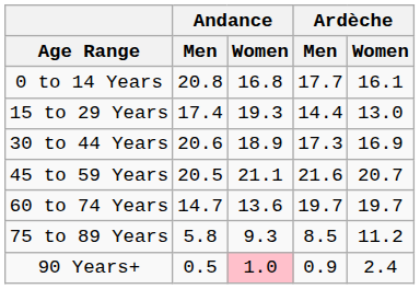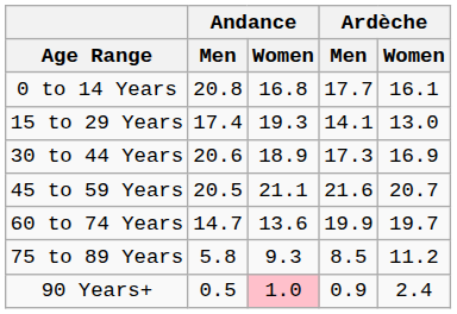 <table class="wikitable" style="text-align:center;">
 <tr>
 <th></th>
 <th colspan=2><strong>Andance</strong></th>
 <th colspan=2><strong>Ardèche</strong></th>
 </tr>
 <tr>
 <th><strong>Age Range</strong></th>
 <th><strong>Men</strong></th>
 <th><strong>Women</strong></th>
 <th><strong>Men</strong></th>
 <th><strong>Women</strong></th>
 </tr>
 <tr>
 <td>0 to 14 Years</td>
 <td>20.8</td>
 <td>16.8</td>
 <td>17.7</td>
 <td>16.1</td>
 </tr>
 <tr>
 <td>15 to 29 Years</td>
 <td>17.4</td>
 <td>19.3</td>
-<td>14.4</td>
+<td>14.1</td>
 <td>13.0</td>
 </tr>
 <tr>
 <td>30 to 44 Years</td>
 <td>20.6</td>
 <td>18.9</td>
 <td>17.3</td>
 <td>16.9</td>
 </tr>
 <tr>
 <td>45 to 59 Years</td>
 <td>20.5</td>
 <td>21.1</td>
 <td>21.6</td>
 <td>20.7</td>
 </tr>
 <tr>
 <td>60 to 74 Years</td>
 <td>14.7</td>
 <td>13.6</td>
-<td>19.7</td>
+<td>19.9</td>
 <td>19.7</td>
 </tr>
 <tr>
 <td>75 to 89 Years</td>
 <td>5.8</td>
 <td>9.3</td>
 <td>8.5</td>
 <td>11.2</td>
 </tr>
 <tr>
 <td>90 Years+</td>
 <td>0.5</td>
 <td style="background: pink;">1.0</td>
 <td>0.9</td>
 <td>2.4</td>
 </tr>
 </table>
